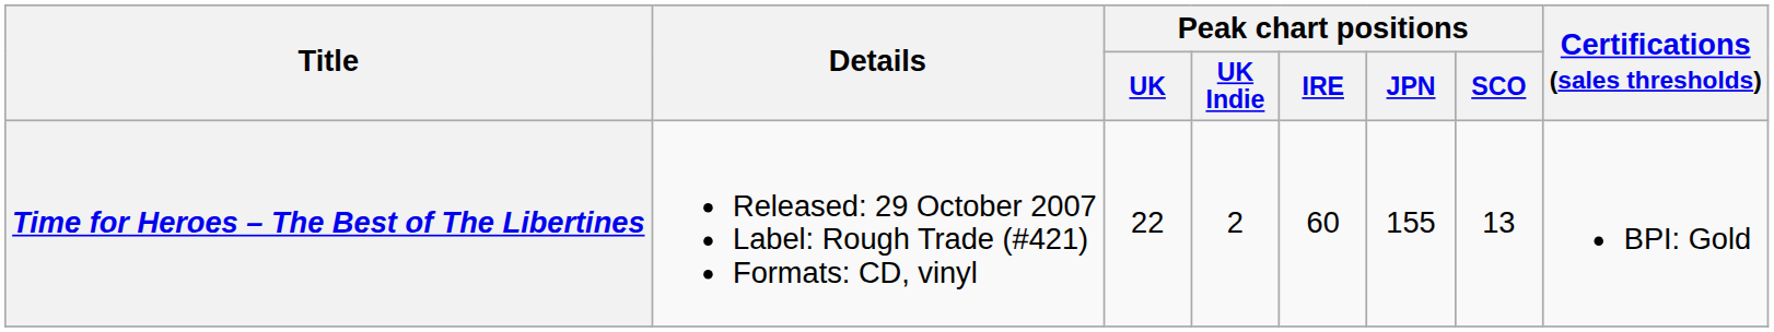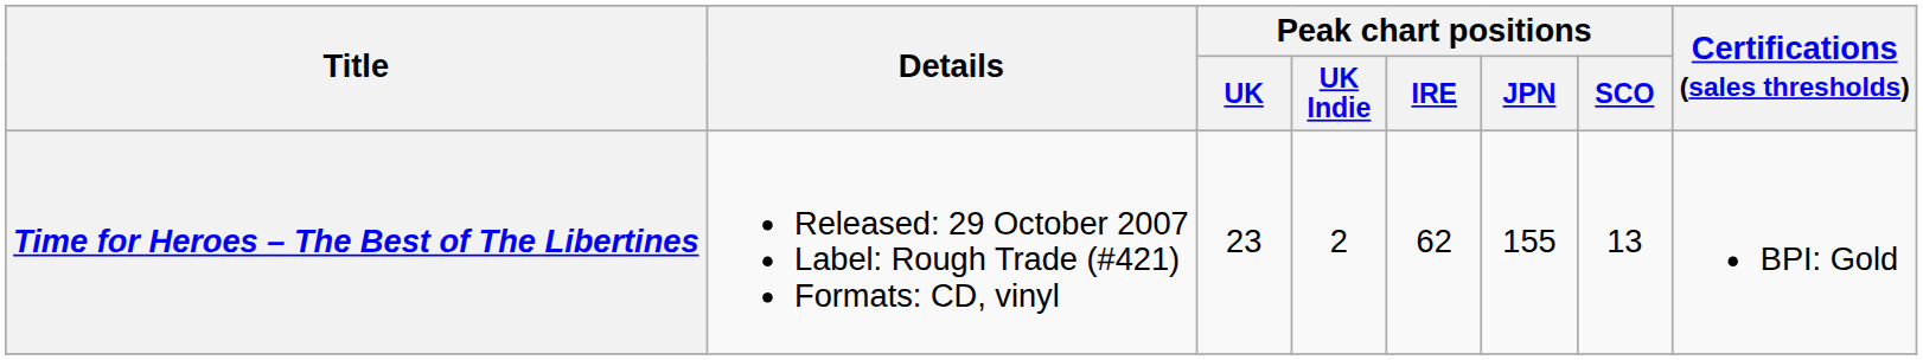 <table class="wikitable plainrowheaders">
 <tr>
 <th rowspan="2">Title</th>
 <th rowspan="2">Details</th>
 <th colspan="5">Peak chart positions</th>
 <th rowspan="2"><a href='#'>Certifications</a><br><small>(<a href='#'>sales thresholds</a>)</small></th>
 </tr>
 <tr>
 <th style="width:3em;font-size:85%"><a href='#'>UK</a><br></th>
 <th style="width:3em;font-size:85%"><a href='#'>UK<br>Indie</a><br></th>
 <th style="width:3em;font-size:85%"><a href='#'>IRE</a><br></th>
 <th style="width:3em;font-size:85%"><a href='#'>JPN</a><br></th>
 <th style="width:3em;font-size:85%"><a href='#'>SCO</a><br></th>
 </tr>
 <tr>
 <th scope="row"><em><a href='#'>Time for Heroes – The Best of The Libertines</a></em></th>
 <td><br><ul><li>Released: 29 October 2007</li><li>Label: Rough Trade (#421)</li><li>Formats: CD, vinyl</li></ul></td>
-<td align="center">22</td>
+<td align="center">23</td>
 <td align="center">2</td>
-<td align="center">60</td>
+<td align="center">62</td>
 <td align="center">155</td>
 <td align="center">13</td>
 <td><br><ul><li>BPI: Gold</li></ul></td>
 </tr>
 </table>
